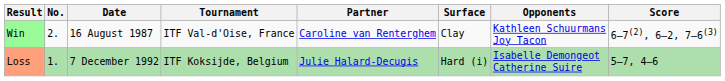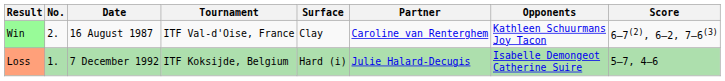 <table class="wikitable">
 <tr>
 <th>Result</th>
 <th>No.</th>
 <th>Date</th>
 <th>Tournament</th>
+<th>Surface</th>
 <th>Partner</th>
-<th>Surface</th>
 <th>Opponents</th>
 <th>Score</th>
 </tr>
 <tr>
 <td bgcolor="98FB98">Win</td>
 <td>2.</td>
 <td>16 August 1987</td>
 <td>ITF Val-d'Oise, France</td>
+<td>Clay</td>
 <td> <a href='#'>Caroline van Renterghem</a></td>
-<td>Clay</td>
 <td> <a href='#'>Kathleen Schuurmans</a> <br>  <a href='#'>Joy Tacon</a></td>
 <td>6–7<sup>(2)</sup>, 6–2, 7–6<sup>(3)</sup></td>
 </tr>
 <tr style="background:#addfad;">
 <td style="background:#ffa07a;">Loss</td>
 <td>1.</td>
 <td>7 December 1992</td>
 <td>ITF Koksijde, Belgium</td>
+<td>Hard (i)</td>
 <td> <a href='#'>Julie Halard-Decugis</a></td>
-<td>Hard (i)</td>
 <td> <a href='#'>Isabelle Demongeot</a> <br>  <a href='#'>Catherine Suire</a></td>
 <td>5–7, 4–6</td>
 </tr>
 </table>
